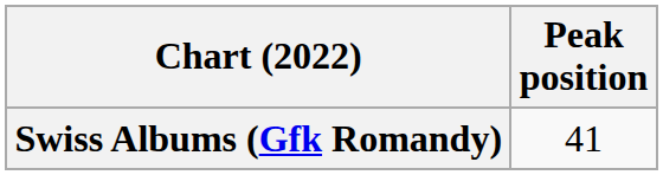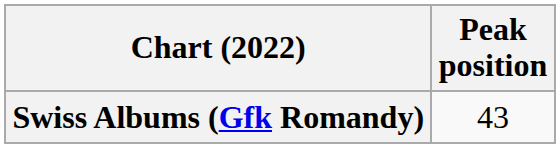 <table class="wikitable sortable plainrowheaders" style="text-align:center">
 <tr>
 <th scope="col">Chart (2022)</th>
 <th scope="col">Peak<br>position</th>
 </tr>
 <tr>
 </tr>
 <tr>
 </tr>
 <tr>
 <th scope="row">Swiss Albums (<a href='#'>Gfk</a> Romandy)</th>
-<td>41</td>
+<td>43</td>
 </tr>
 </table>
